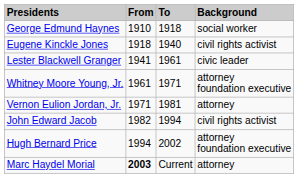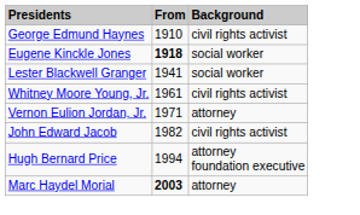 <table class="wikitable">
 <tr>
 <td bgcolor=#cccccc><strong>Presidents</strong></td>
 <td bgcolor=#cccccc><strong>From</strong></td>
-<td bgcolor=#cccccc><strong>To</strong></td>
 <td bgcolor=#cccccc><strong>Background</strong></td>
 </tr>
 <tr>
 <td><a href='#'>George Edmund Haynes</a></td>
 <td>1910</td>
-<td>1918</td>
-<td>social worker</td>
+<td>civil rights activist</td>
 </tr>
 <tr>
 <td><a href='#'>Eugene Kinckle Jones</a></td>
-<td>1918</td>
-<td>1940</td>
-<td>civil rights activist</td>
+<td><strong>1918</strong></td>
+<td>social worker</td>
 </tr>
 <tr>
 <td><a href='#'>Lester Blackwell Granger</a></td>
 <td>1941</td>
-<td>1961</td>
-<td>civic leader</td>
+<td>social worker</td>
 </tr>
 <tr>
 <td><a href='#'>Whitney Moore Young, Jr.</a></td>
 <td>1961</td>
-<td>1971</td>
-<td>attorney<br>foundation executive</td>
+<td>civil rights activist</td>
 </tr>
 <tr>
 <td><a href='#'>Vernon Eulion Jordan, Jr.</a></td>
 <td>1971</td>
-<td>1981</td>
 <td>attorney</td>
 </tr>
 <tr>
 <td><a href='#'>John Edward Jacob</a></td>
 <td>1982</td>
-<td>1994</td>
 <td>civil rights activist</td>
 </tr>
 <tr>
 <td><a href='#'>Hugh Bernard Price</a></td>
 <td>1994</td>
-<td>2002</td>
 <td>attorney<br>foundation executive</td>
 </tr>
 <tr>
 <td><a href='#'>Marc Haydel Morial</a></td>
 <td><strong>2003</strong></td>
-<td>Current</td>
 <td>attorney<br></td>
 </tr>
 </table>
